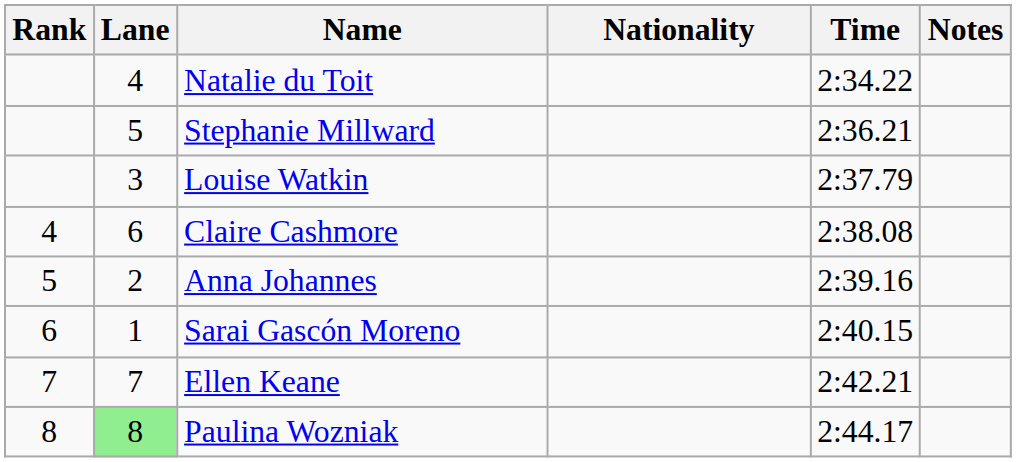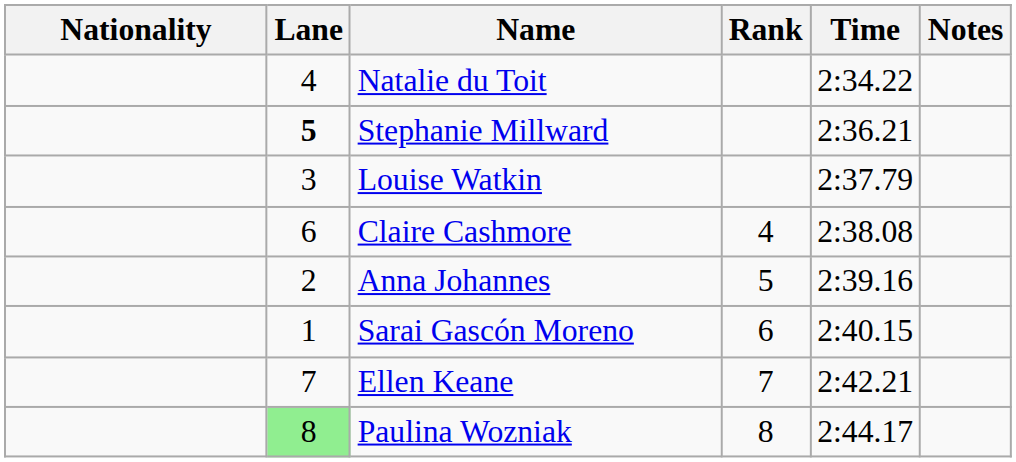 <table class="wikitable sortable" style="text-align:center">
 <tr>
-<th>Rank</th>
+<th style="width:125px">Nationality</th>
 <th>Lane</th>
 <th style="width:180px">Name</th>
-<th style="width:125px">Nationality</th>
+<th>Rank</th>
 <th>Time</th>
 <th>Notes</th>
 </tr>
 <tr>
-<td></td>
+<td style="text-align:left;"></td>
 <td>4</td>
 <td style="text-align:left;"><a href='#'>Natalie du Toit</a></td>
-<td style="text-align:left;"></td>
+<td></td>
 <td>2:34.22</td>
 <td></td>
 </tr>
 <tr>
+<td style="text-align:left;"></td>
+<td><strong>5</strong></td>
+<td style="text-align:left;"><a href='#'>Stephanie Millward</a></td>
 <td></td>
-<td>5</td>
-<td style="text-align:left;"><a href='#'>Stephanie Millward</a></td>
-<td style="text-align:left;"></td>
 <td>2:36.21</td>
 <td></td>
 </tr>
 <tr>
-<td></td>
+<td style="text-align:left;"></td>
 <td>3</td>
 <td style="text-align:left;"><a href='#'>Louise Watkin</a></td>
-<td style="text-align:left;"></td>
+<td></td>
 <td>2:37.79</td>
 <td></td>
 </tr>
 <tr>
-<td>4</td>
+<td style="text-align:left;"></td>
 <td>6</td>
 <td style="text-align:left;"><a href='#'>Claire Cashmore</a></td>
-<td style="text-align:left;"></td>
+<td>4</td>
 <td>2:38.08</td>
 <td></td>
 </tr>
 <tr>
-<td>5</td>
+<td style="text-align:left;"></td>
 <td>2</td>
 <td style="text-align:left;"><a href='#'>Anna Johannes</a></td>
-<td style="text-align:left;"></td>
+<td>5</td>
 <td>2:39.16</td>
 <td></td>
 </tr>
 <tr>
-<td>6</td>
+<td style="text-align:left;"></td>
 <td>1</td>
 <td style="text-align:left;"><a href='#'>Sarai Gascón Moreno</a></td>
-<td style="text-align:left;"></td>
+<td>6</td>
 <td>2:40.15</td>
 <td></td>
 </tr>
 <tr>
-<td>7</td>
+<td style="text-align:left;"></td>
 <td>7</td>
 <td style="text-align:left;"><a href='#'>Ellen Keane</a></td>
-<td style="text-align:left;"></td>
+<td>7</td>
 <td>2:42.21</td>
 <td></td>
 </tr>
 <tr>
-<td>8</td>
+<td style="text-align:left;"></td>
 <td style="background: lightgreen;">8</td>
 <td style="text-align:left;"><a href='#'>Paulina Wozniak</a></td>
-<td style="text-align:left;"></td>
+<td>8</td>
 <td>2:44.17</td>
 <td></td>
 </tr>
 </table>
